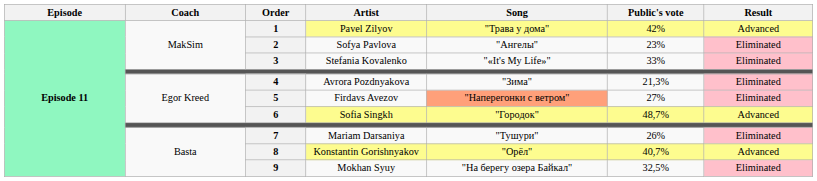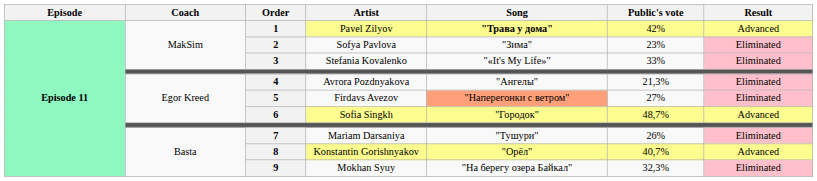 <table class="wikitable" style="text-align:center; width:100%;">
 <tr>
 <th style="width:10%;">Episode</th>
 <th style="width:10%;">Coach</th>
 <th style="width:05%;">Order</th>
 <th style="width:10%;">Artist</th>
 <th style="width:15%;">Song</th>
 <th style="width:08%;">Public's vote</th>
 <th style="width:09%;">Result</th>
 </tr>
 <tr>
 <th rowspan=11 style="background:#8ff7c0;">Episode 11<br><small></small></th>
 <td rowspan=3>MakSim</td>
 <th>1</th>
 <td style="background:#fdfc8f;">Pavel Zilyov</td>
-<td style="background:#fdfc8f;">"Трава у дома"</td>
+<td style="background:#fdfc8f;"><strong>"Трава у дома"</strong></td>
 <td style="background:#fdfc8f;">42%</td>
 <td style="background:#fdfc8f;">Advanced</td>
 </tr>
 <tr>
 <th>2</th>
 <td>Sofya Pavlova</td>
-<td>"Ангелы"</td>
+<td>"Зима"</td>
 <td>23%</td>
 <td style="background:pink;">Eliminated</td>
 </tr>
 <tr>
 <th>3</th>
 <td>Stefania Kovalenko</td>
 <td>"«It's My Life»"</td>
 <td>33%</td>
 <td style="background:pink;">Eliminated</td>
 </tr>
 <tr>
 <td colspan=6 style="background:#555555;"></td>
 </tr>
 <tr>
 <td rowspan=3>Egor Kreed</td>
 <th>4</th>
 <td>Avrora Pozdnyakova</td>
-<td>"Зима"</td>
+<td>"Ангелы"</td>
 <td>21,3%</td>
 <td style="background:pink;">Eliminated</td>
 </tr>
 <tr>
 <th>5</th>
 <td>Firdavs Avezov</td>
 <td style="background: lightsalmon;">"Наперегонки с ветром"</td>
 <td>27%</td>
 <td style="background:pink;">Eliminated</td>
 </tr>
 <tr>
 <th>6</th>
 <td style="background:#fdfc8f;">Sofia Singkh</td>
 <td style="background:#fdfc8f;">"Городок"</td>
 <td style="background:#fdfc8f;">48,7%</td>
 <td style="background:#fdfc8f;">Advanced</td>
 </tr>
 <tr>
 <td colspan=6 style="background:#555555;"></td>
 </tr>
 <tr>
 <td rowspan=3>Basta</td>
 <th>7</th>
 <td>Mariam Darsaniya</td>
 <td>"Тушури"</td>
 <td>26%</td>
 <td style="background:pink;">Eliminated</td>
 </tr>
 <tr>
 <th>8</th>
 <td style="background:#fdfc8f;">Konstantin Gorishnyakov</td>
 <td style="background:#fdfc8f;">"Орёл"</td>
 <td style="background:#fdfc8f;">40,7%</td>
 <td style="background:#fdfc8f;">Advanced</td>
 </tr>
 <tr>
 <th>9</th>
 <td>Mokhan Syuy</td>
 <td>"На берегу озера Байкал"</td>
-<td>32,5%</td>
+<td>32,3%</td>
 <td style="background:pink;">Eliminated</td>
 </tr>
 </table>
